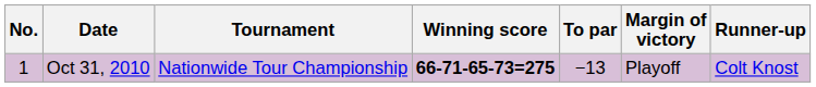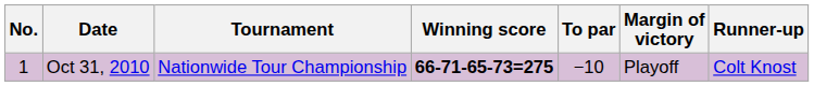 <table class="wikitable" style="font-size:95%;">
 <tr>
 <th>No.</th>
 <th>Date</th>
 <th>Tournament</th>
 <th>Winning score</th>
 <th>To par</th>
 <th>Margin of<br>victory</th>
 <th>Runner-up</th>
 </tr>
 <tr style="background:thistle;">
 <td align=center>1</td>
 <td align=right>Oct 31, <a href='#'>2010</a></td>
 <td><a href='#'>Nationwide Tour Championship</a></td>
 <td align=right><strong>66-71-65-73=275</strong></td>
-<td align=center>−13</td>
+<td align=center>−10</td>
 <td>Playoff</td>
 <td> <a href='#'>Colt Knost</a></td>
 </tr>
 </table>
